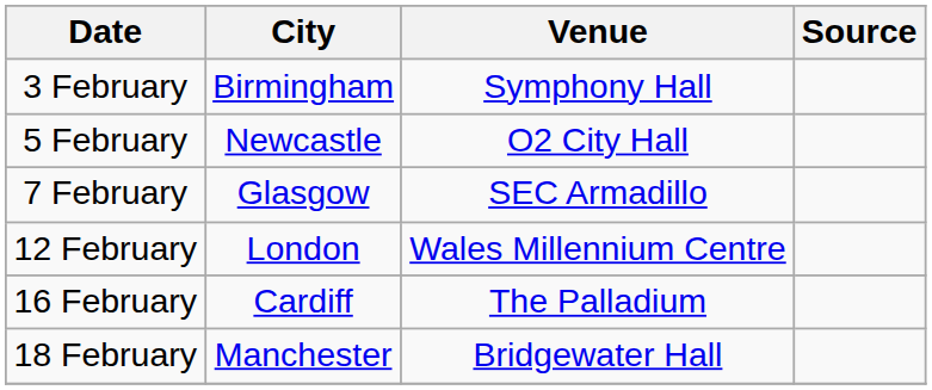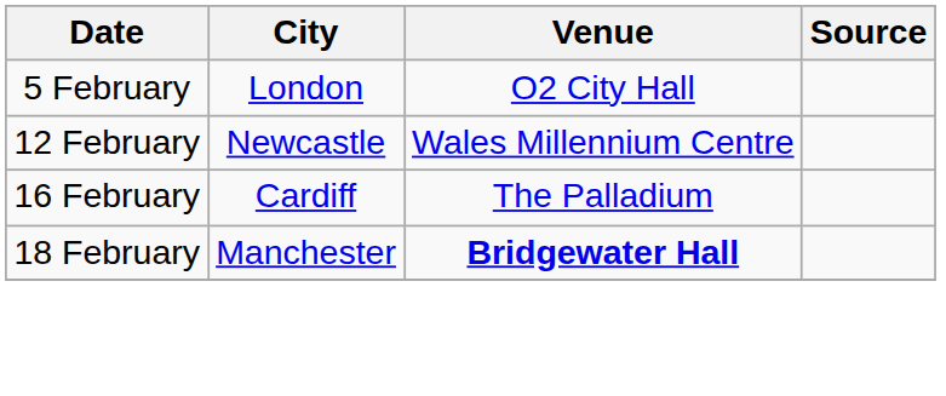 <table class="wikitable plainrowheaders" style="text-align:center;">
 <tr>
 <th scope="col">Date</th>
 <th scope="col">City</th>
 <th scope="col">Venue</th>
 <th scope="col">Source</th>
 </tr>
 <tr>
-<td>3 February</td>
-<td><a href='#'>Birmingham</a></td>
-<td><a href='#'>Symphony Hall</a></td>
-<td></td>
-</tr>
-<tr>
 <td>5 February</td>
-<td><a href='#'>Newcastle</a></td>
+<td><a href='#'>London</a></td>
 <td><a href='#'>O2 City Hall</a></td>
 <td></td>
 </tr>
 <tr>
-<td>7 February</td>
-<td><a href='#'>Glasgow</a></td>
-<td><a href='#'>SEC Armadillo</a></td>
-<td></td>
-</tr>
-<tr>
 <td>12 February</td>
-<td><a href='#'>London</a></td>
+<td><a href='#'>Newcastle</a></td>
 <td><a href='#'>Wales Millennium Centre</a></td>
 <td></td>
 </tr>
 <tr>
 <td>16 February</td>
 <td><a href='#'>Cardiff</a></td>
 <td><a href='#'>The Palladium</a></td>
 <td></td>
 </tr>
 <tr>
 <td>18 February</td>
 <td><a href='#'>Manchester</a></td>
-<td><a href='#'>Bridgewater Hall</a></td>
+<td><strong><a href='#'>Bridgewater Hall</a></strong></td>
 <td></td>
 </tr>
 <tr>
 </tr>
 </table>
